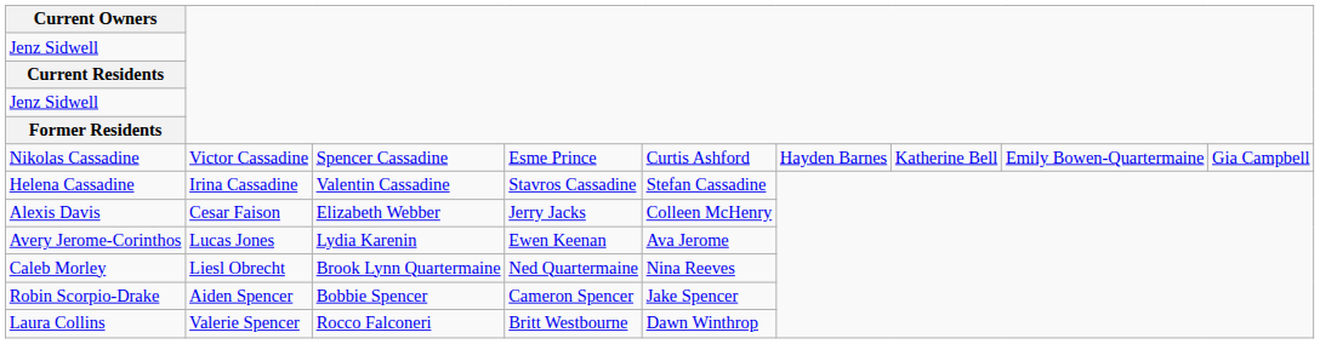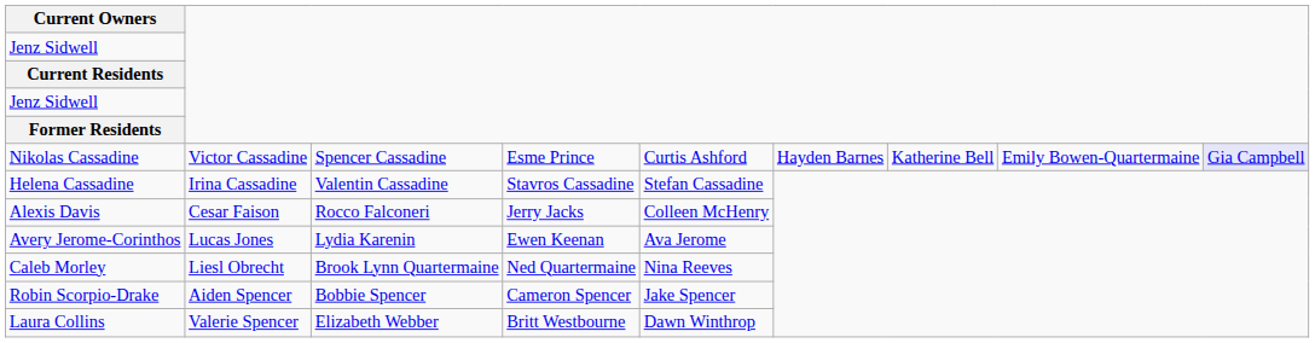 <table class="wikitable">
 <tr>
 <th>Current Owners</th>
 </tr>
 <tr>
 <td><a href='#'>Jenz Sidwell</a></td>
 </tr>
 <tr>
 <th>Current Residents</th>
 </tr>
 <tr>
 <td><a href='#'>Jenz Sidwell</a></td>
 </tr>
 <tr>
 <th>Former Residents</th>
 </tr>
 <tr>
 <td><a href='#'>Nikolas Cassadine</a></td>
 <td><a href='#'>Victor Cassadine</a></td>
 <td><a href='#'>Spencer Cassadine</a></td>
 <td><a href='#'>Esme Prince</a></td>
 <td><a href='#'>Curtis Ashford</a></td>
 <td><a href='#'>Hayden Barnes</a></td>
 <td><a href='#'>Katherine Bell</a></td>
 <td><a href='#'>Emily Bowen-Quartermaine</a></td>
-<td><a href='#'>Gia Campbell</a></td>
+<td style="background: lavender;"><a href='#'>Gia Campbell</a></td>
 </tr>
 <tr>
 <td><a href='#'>Helena Cassadine</a></td>
 <td><a href='#'>Irina Cassadine</a></td>
 <td><a href='#'>Valentin Cassadine</a></td>
 <td><a href='#'>Stavros Cassadine</a></td>
 <td><a href='#'>Stefan Cassadine</a></td>
 </tr>
 <tr>
 <td><a href='#'>Alexis Davis</a></td>
 <td><a href='#'>Cesar Faison</a></td>
-<td><a href='#'>Elizabeth Webber</a></td>
+<td><a href='#'>Rocco Falconeri</a></td>
 <td><a href='#'>Jerry Jacks</a></td>
 <td><a href='#'>Colleen McHenry</a></td>
 </tr>
 <tr>
 <td><a href='#'>Avery Jerome-Corinthos</a></td>
 <td><a href='#'>Lucas Jones</a></td>
 <td><a href='#'>Lydia Karenin</a></td>
 <td><a href='#'>Ewen Keenan</a></td>
 <td><a href='#'>Ava Jerome</a></td>
 </tr>
 <tr>
 <td><a href='#'>Caleb Morley</a></td>
 <td><a href='#'>Liesl Obrecht</a></td>
 <td><a href='#'>Brook Lynn Quartermaine</a></td>
 <td><a href='#'>Ned Quartermaine</a></td>
 <td><a href='#'>Nina Reeves</a></td>
 </tr>
 <tr>
 <td><a href='#'>Robin Scorpio-Drake</a></td>
 <td><a href='#'>Aiden Spencer</a></td>
 <td><a href='#'>Bobbie Spencer</a></td>
 <td><a href='#'>Cameron Spencer</a></td>
 <td><a href='#'>Jake Spencer</a></td>
 </tr>
 <tr>
 <td><a href='#'>Laura Collins</a></td>
 <td><a href='#'>Valerie Spencer</a></td>
-<td><a href='#'>Rocco Falconeri</a></td>
+<td><a href='#'>Elizabeth Webber</a></td>
 <td><a href='#'>Britt Westbourne</a></td>
 <td><a href='#'>Dawn Winthrop</a></td>
 </tr>
 </table>
